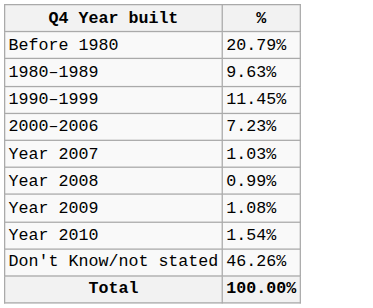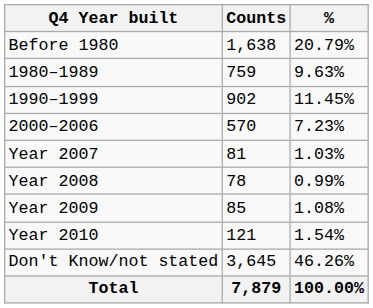 <table class="wikitable sortable">
 <tr>
 <th>Q4 Year built</th>
+<th>Counts</th>
 <th>%</th>
 </tr>
 <tr>
 <td>Before 1980</td>
+<td>1,638</td>
 <td>20.79%</td>
 </tr>
 <tr>
 <td>1980–1989</td>
+<td>759</td>
 <td>9.63%</td>
 </tr>
 <tr>
 <td>1990–1999</td>
+<td>902</td>
 <td>11.45%</td>
 </tr>
 <tr>
 <td>2000–2006</td>
+<td>570</td>
 <td>7.23%</td>
 </tr>
 <tr>
 <td>Year 2007</td>
+<td>81</td>
 <td>1.03%</td>
 </tr>
 <tr>
 <td>Year 2008</td>
+<td>78</td>
 <td>0.99%</td>
 </tr>
 <tr>
 <td>Year 2009</td>
+<td>85</td>
 <td>1.08%</td>
 </tr>
 <tr>
 <td>Year 2010</td>
+<td>121</td>
 <td>1.54%</td>
 </tr>
 <tr>
 <td>Don't Know/not stated</td>
+<td>3,645</td>
 <td>46.26%</td>
 </tr>
 <tr>
 <th>Total</th>
+<th>7,879</th>
 <th>100.00%</th>
 </tr>
 </table>
